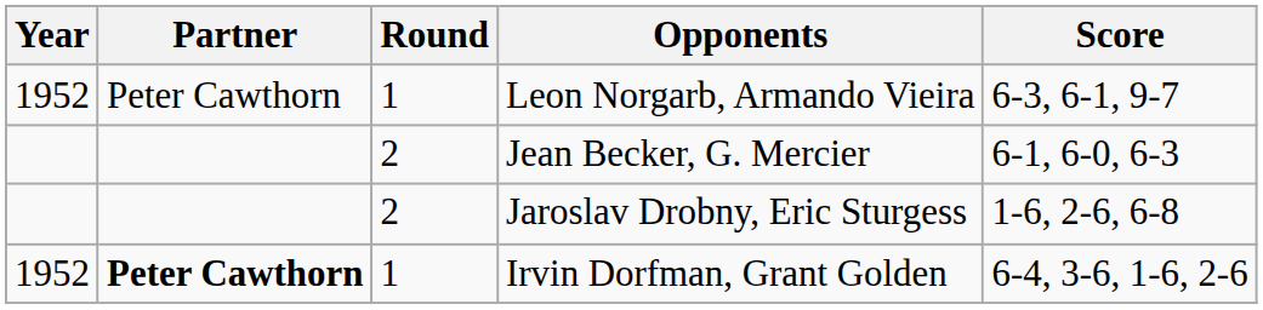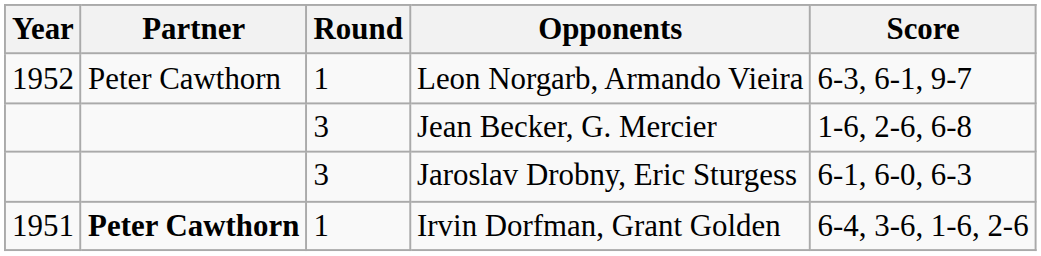 <table class="wikitable">
 <tr>
 <th>Year</th>
 <th>Partner</th>
 <th>Round</th>
 <th>Opponents</th>
 <th>Score</th>
 </tr>
 <tr>
 <td>1952</td>
 <td>Peter Cawthorn</td>
 <td>1</td>
 <td>Leon Norgarb, Armando Vieira</td>
 <td>6-3, 6-1, 9-7</td>
 </tr>
 <tr>
 <td></td>
 <td></td>
-<td>2</td>
+<td>3</td>
 <td>Jean Becker, G. Mercier</td>
-<td>6-1, 6-0, 6-3</td>
+<td>1-6, 2-6, 6-8</td>
 </tr>
 <tr>
 <td></td>
 <td></td>
-<td>2</td>
+<td>3</td>
 <td>Jaroslav Drobny, Eric Sturgess</td>
-<td>1-6, 2-6, 6-8</td>
+<td>6-1, 6-0, 6-3</td>
 </tr>
 <tr>
-<td>1952</td>
+<td>1951</td>
 <td><strong>Peter Cawthorn</strong></td>
 <td>1</td>
 <td>Irvin Dorfman, Grant Golden</td>
 <td>6-4, 3-6, 1-6, 2-6</td>
 </tr>
 </table>
